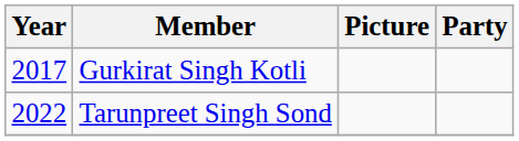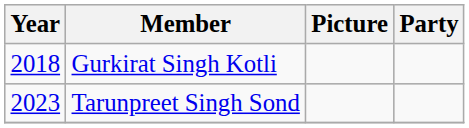 <table class="wikitable sortable">
 <tr>
 <th>Year</th>
 <th>Member</th>
 <th>Picture</th>
 <th colspan="2">Party</th>
 </tr>
 <tr>
-<td><a href='#'>2017</a></td>
+<td><a href='#'>2018</a></td>
 <td><a href='#'>Gurkirat Singh Kotli</a></td>
 <td></td>
 <td></td>
 </tr>
 <tr>
-<td><a href='#'>2022</a></td>
+<td><a href='#'>2023</a></td>
 <td><a href='#'>Tarunpreet Singh Sond</a></td>
 <td></td>
 <td></td>
 </tr>
 <tr>
 </tr>
 </table>
